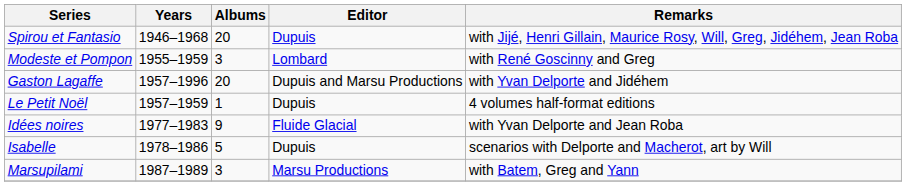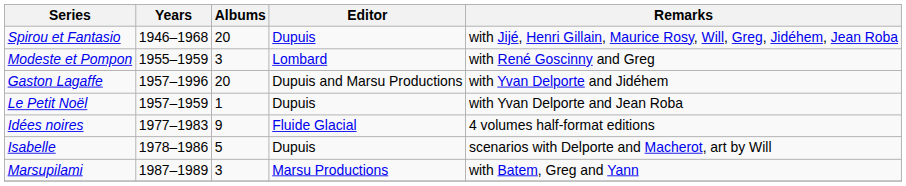 <table class="wikitable" id="noveltable" border="1">
 <tr>
 <th>Series</th>
 <th>Years</th>
 <th>Albums</th>
 <th>Editor</th>
 <th>Remarks</th>
 </tr>
 <tr align="left">
 <td><em><a href='#'>Spirou et Fantasio</a></em></td>
 <td>1946–1968</td>
 <td>20</td>
 <td><a href='#'>Dupuis</a></td>
 <td>with <a href='#'>Jijé</a>, <a href='#'>Henri Gillain</a>, <a href='#'>Maurice Rosy</a>, <a href='#'>Will</a>, <a href='#'>Greg</a>, <a href='#'>Jidéhem</a>, <a href='#'>Jean Roba</a></td>
 </tr>
 <tr>
 <td><em><a href='#'>Modeste et Pompon</a></em></td>
 <td>1955–1959</td>
 <td>3<small></small></td>
 <td><a href='#'>Lombard</a></td>
 <td>with <a href='#'>René Goscinny</a> and Greg</td>
 </tr>
 <tr>
 <td><em><a href='#'>Gaston Lagaffe</a></em></td>
 <td>1957–1996</td>
 <td>20<small></small></td>
 <td>Dupuis and Marsu Productions</td>
 <td>with <a href='#'>Yvan Delporte</a> and Jidéhem</td>
 </tr>
 <tr>
 <td><em><a href='#'>Le Petit Noël</a></em></td>
 <td>1957–1959</td>
 <td>1</td>
 <td>Dupuis</td>
-<td>4 volumes half-format editions</td>
+<td>with Yvan Delporte and Jean Roba</td>
 </tr>
 <tr>
 <td><em><a href='#'>Idées noires</a></em></td>
 <td>1977–1983</td>
 <td>9</td>
 <td><a href='#'>Fluide Glacial</a></td>
-<td>with Yvan Delporte and Jean Roba</td>
+<td>4 volumes half-format editions</td>
 </tr>
 <tr>
 <td><em><a href='#'>Isabelle</a></em></td>
 <td>1978–1986</td>
 <td>5</td>
 <td>Dupuis</td>
 <td>scenarios with Delporte and <a href='#'>Macherot</a>, art by Will</td>
 </tr>
 <tr>
 <td><em><a href='#'>Marsupilami</a></em></td>
 <td>1987–1989</td>
 <td>3<small></small></td>
 <td><a href='#'>Marsu Productions</a></td>
 <td>with <a href='#'>Batem</a>, Greg and <a href='#'>Yann</a></td>
 </tr>
 <tr>
 </tr>
 </table>
